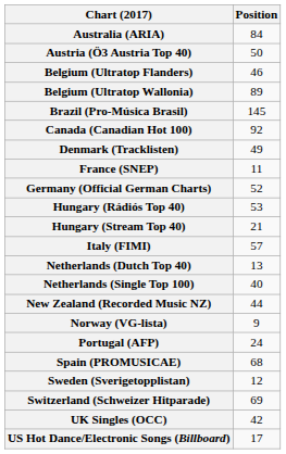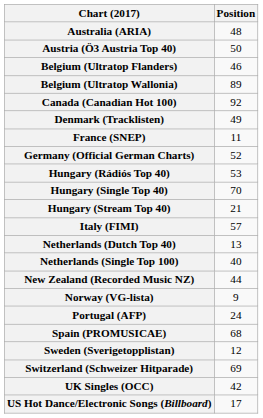 <table class="wikitable plainrowheaders sortable" style="text-align:center">
 <tr>
 <th>Chart (2017)</th>
 <th>Position</th>
 </tr>
 <tr>
 <th scope="row">Australia (ARIA)</th>
-<td>84</td>
+<td>48</td>
 </tr>
 <tr>
 <th scope="row">Austria (Ö3 Austria Top 40)</th>
 <td>50</td>
 </tr>
 <tr>
 <th scope="row">Belgium (Ultratop Flanders)</th>
 <td>46</td>
 </tr>
 <tr>
 <th scope="row">Belgium (Ultratop Wallonia)</th>
 <td>89</td>
-</tr>
-<tr>
-<th scope="row">Brazil (Pro-Música Brasil)</th>
-<td>145</td>
 </tr>
 <tr>
 <th scope="row">Canada (Canadian Hot 100)</th>
 <td>92</td>
 </tr>
 <tr>
 <th scope="row">Denmark (Tracklisten)</th>
 <td>49</td>
 </tr>
 <tr>
 <th scope="row">France (SNEP)</th>
 <td>11</td>
 </tr>
 <tr>
 <th scope="row">Germany (Official German Charts)</th>
 <td>52</td>
 </tr>
 <tr>
 <th scope="row">Hungary (Rádiós Top 40)</th>
 <td>53</td>
+</tr>
+<tr>
+<th scope="row">Hungary (Single Top 40)</th>
+<td>70</td>
 </tr>
 <tr>
 <th scope="row">Hungary (Stream Top 40)</th>
 <td>21</td>
 </tr>
 <tr>
 <th scope="row">Italy (FIMI)</th>
 <td>57</td>
 </tr>
 <tr>
 <th scope="row">Netherlands (Dutch Top 40)</th>
 <td>13</td>
 </tr>
 <tr>
 <th scope="row">Netherlands (Single Top 100)</th>
 <td>40</td>
 </tr>
 <tr>
 <th scope="row">New Zealand (Recorded Music NZ)</th>
 <td>44</td>
 </tr>
 <tr>
 <th scope="row">Norway (VG-lista)</th>
 <td>9</td>
 </tr>
 <tr>
 <th scope="row">Portugal (AFP)</th>
 <td>24</td>
 </tr>
 <tr>
 <th scope="row">Spain (PROMUSICAE)</th>
 <td>68</td>
 </tr>
 <tr>
 <th scope="row">Sweden (Sverigetopplistan)</th>
 <td>12</td>
 </tr>
 <tr>
 <th scope="row">Switzerland (Schweizer Hitparade)</th>
 <td>69</td>
 </tr>
 <tr>
 <th scope="row">UK Singles (OCC)</th>
 <td>42</td>
 </tr>
 <tr>
 <th scope="row">US Hot Dance/Electronic Songs (<em>Billboard</em>)</th>
 <td>17</td>
 </tr>
 </table>
